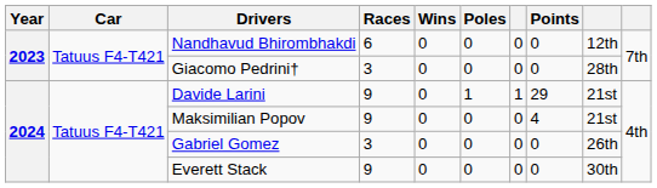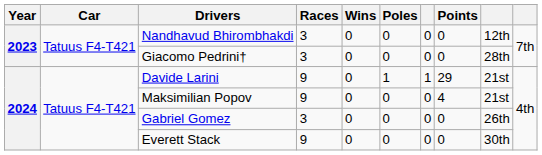 <table class="wikitable" style="font-size:85%">
 <tr>
 <th>Year</th>
 <th>Car</th>
 <th>Drivers</th>
 <th>Races</th>
 <th>Wins</th>
 <th>Poles</th>
 <th></th>
 <th>Points</th>
 <th></th>
 <th></th>
 </tr>
 <tr>
 <th rowspan="2"><a href='#'>2023</a></th>
 <td rowspan="2"><a href='#'>Tatuus F4-T421</a></td>
 <td> <a href='#'>Nandhavud Bhirombhakdi</a></td>
-<td>6</td>
+<td>3</td>
 <td>0</td>
 <td>0</td>
 <td>0</td>
 <td>0</td>
 <td>12th</td>
 <td rowspan="2">7th</td>
 </tr>
 <tr>
 <td> Giacomo Pedrini†</td>
 <td>3</td>
 <td>0</td>
 <td>0</td>
 <td>0</td>
 <td>0</td>
 <td>28th</td>
 </tr>
 <tr>
 <th rowspan="4"><a href='#'>2024</a></th>
 <td rowspan="4"><a href='#'>Tatuus F4-T421</a></td>
 <td> <a href='#'>Davide Larini</a></td>
 <td>9</td>
 <td>0</td>
 <td>1</td>
 <td>1</td>
 <td>29</td>
 <td>21st</td>
 <td rowspan="4">4th</td>
 </tr>
 <tr>
 <td> Maksimilian Popov</td>
 <td>9</td>
 <td>0</td>
 <td>0</td>
 <td>0</td>
 <td>4</td>
 <td>21st</td>
 </tr>
 <tr>
 <td> <a href='#'>Gabriel Gomez</a></td>
 <td>3</td>
 <td>0</td>
 <td>0</td>
 <td>0</td>
 <td>0</td>
 <td>26th</td>
 </tr>
 <tr>
 <td> Everett Stack</td>
 <td>9</td>
 <td>0</td>
 <td>0</td>
 <td>0</td>
 <td>0</td>
 <td>30th</td>
 </tr>
 </table>
